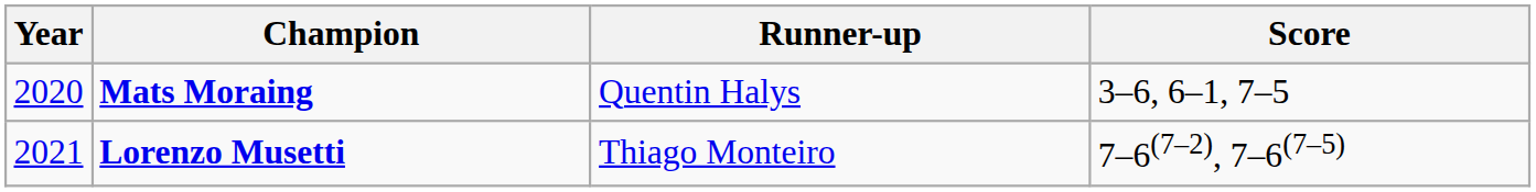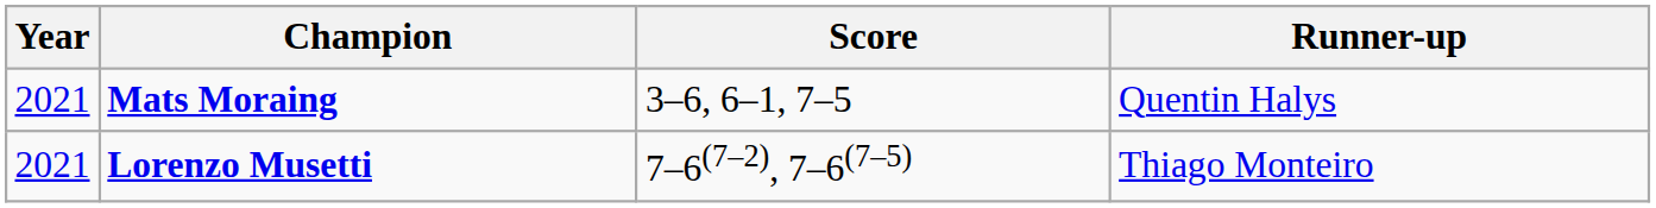 <table class="wikitable" style="font-size:90%">
 <tr>
 <th>Year</th>
 <th width="200">Champion</th>
+<th width="175">Score</th>
 <th width="200">Runner-up</th>
-<th width="175">Score</th>
 </tr>
 <tr>
-<td><a href='#'>2020</a></td>
+<td><a href='#'>2021</a></td>
 <td> <strong><a href='#'>Mats Moraing</a></strong></td>
+<td>3–6, 6–1, 7–5</td>
 <td> <a href='#'>Quentin Halys</a></td>
-<td>3–6, 6–1, 7–5</td>
 </tr>
 <tr>
 <td><a href='#'>2021</a></td>
 <td> <strong><a href='#'>Lorenzo Musetti</a></strong></td>
+<td>7–6<sup>(7–2)</sup>, 7–6<sup>(7–5)</sup></td>
 <td> <a href='#'>Thiago Monteiro</a></td>
-<td>7–6<sup>(7–2)</sup>, 7–6<sup>(7–5)</sup></td>
 </tr>
 </table>
